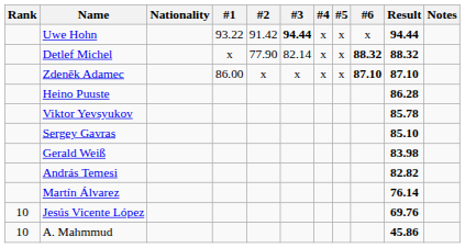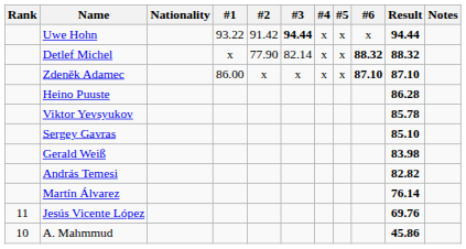 <table class="wikitable sortable" style="text-align:center">
 <tr>
 <th>Rank</th>
 <th>Name</th>
 <th>Nationality</th>
 <th>#1</th>
 <th>#2</th>
 <th>#3</th>
 <th>#4</th>
 <th>#5</th>
 <th>#6</th>
 <th>Result</th>
 <th>Notes</th>
 </tr>
 <tr>
 <td></td>
 <td align="left"><a href='#'>Uwe Hohn</a></td>
 <td align=left></td>
 <td>93.22</td>
 <td>91.42</td>
 <td><strong>94.44</strong></td>
 <td>x</td>
 <td>x</td>
 <td>x</td>
 <td><strong>94.44</strong></td>
 <td></td>
 </tr>
 <tr>
 <td></td>
 <td align="left"><a href='#'>Detlef Michel</a></td>
 <td align=left></td>
 <td>x</td>
 <td>77.90</td>
 <td>82.14</td>
 <td>x</td>
 <td>x</td>
 <td><strong>88.32</strong></td>
 <td><strong>88.32</strong></td>
 <td></td>
 </tr>
 <tr>
 <td></td>
 <td align="left"><a href='#'>Zdeněk Adamec</a></td>
 <td align=left></td>
 <td>86.00</td>
 <td>x</td>
 <td>x</td>
 <td>x</td>
 <td>x</td>
 <td><strong>87.10</strong></td>
 <td><strong>87.10</strong></td>
 <td></td>
 </tr>
 <tr>
 <td></td>
 <td align="left"><a href='#'>Heino Puuste</a></td>
 <td align=left></td>
 <td></td>
 <td></td>
 <td></td>
 <td></td>
 <td></td>
 <td></td>
 <td><strong>86.28</strong></td>
 <td></td>
 </tr>
 <tr>
 <td></td>
 <td align="left"><a href='#'>Viktor Yevsyukov</a></td>
 <td align=left></td>
 <td></td>
 <td></td>
 <td></td>
 <td></td>
 <td></td>
 <td></td>
 <td><strong>85.78</strong></td>
 <td></td>
 </tr>
 <tr>
 <td></td>
 <td align="left"><a href='#'>Sergey Gavras</a></td>
 <td align=left></td>
 <td></td>
 <td></td>
 <td></td>
 <td></td>
 <td></td>
 <td></td>
 <td><strong>85.10</strong></td>
 <td></td>
 </tr>
 <tr>
 <td></td>
 <td align="left"><a href='#'>Gerald Weiß</a></td>
 <td align=left></td>
 <td></td>
 <td></td>
 <td></td>
 <td></td>
 <td></td>
 <td></td>
 <td><strong>83.98</strong></td>
 <td></td>
 </tr>
 <tr>
 <td></td>
 <td align="left"><a href='#'>András Temesi</a></td>
 <td align=left></td>
 <td></td>
 <td></td>
 <td></td>
 <td></td>
 <td></td>
 <td></td>
 <td><strong>82.82</strong></td>
 <td></td>
 </tr>
 <tr>
 <td></td>
 <td align="left"><a href='#'>Martín Álvarez</a></td>
 <td align=left></td>
 <td></td>
 <td></td>
 <td></td>
 <td></td>
 <td></td>
 <td></td>
 <td><strong>76.14</strong></td>
 <td></td>
 </tr>
 <tr>
-<td>10</td>
+<td>11</td>
 <td align="left"><a href='#'>Jesús Vicente López</a></td>
 <td align=left></td>
 <td></td>
 <td></td>
 <td></td>
 <td></td>
 <td></td>
 <td></td>
 <td><strong>69.76</strong></td>
 <td></td>
 </tr>
 <tr>
 <td>10</td>
 <td align="left">A. Mahmmud</td>
 <td align=left></td>
 <td></td>
 <td></td>
 <td></td>
 <td></td>
 <td></td>
 <td></td>
 <td><strong>45.86</strong></td>
 <td></td>
 </tr>
 </table>
